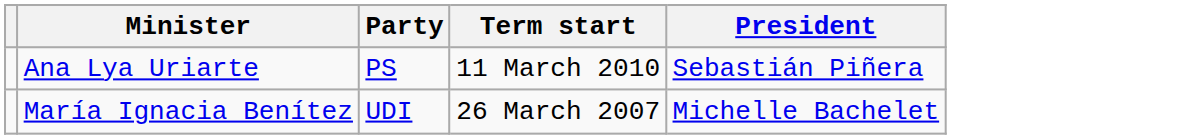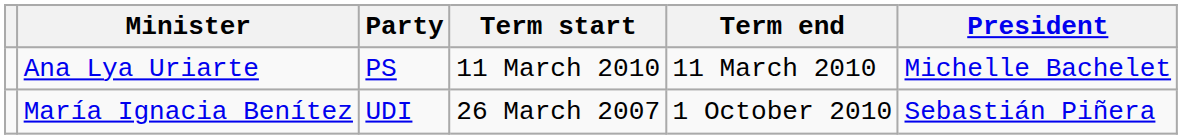 <table class="wikitable">
 <tr>
 <th></th>
 <th>Minister</th>
 <th>Party</th>
 <th>Term start</th>
+<th>Term end</th>
 <th><a href='#'>President</a></th>
 </tr>
 <tr>
 <td></td>
 <td><a href='#'>Ana Lya Uriarte</a></td>
 <td><a href='#'>PS</a></td>
 <td>11 March 2010</td>
-<td><a href='#'>Sebastián Piñera</a></td>
+<td>11 March 2010</td>
+<td><a href='#'>Michelle Bachelet</a></td>
 </tr>
 <tr>
 <td></td>
 <td><a href='#'>María Ignacia Benítez</a></td>
 <td><a href='#'>UDI</a></td>
 <td>26 March 2007</td>
-<td><a href='#'>Michelle Bachelet</a></td>
+<td>1 October 2010</td>
+<td><a href='#'>Sebastián Piñera</a></td>
 </tr>
 </table>
